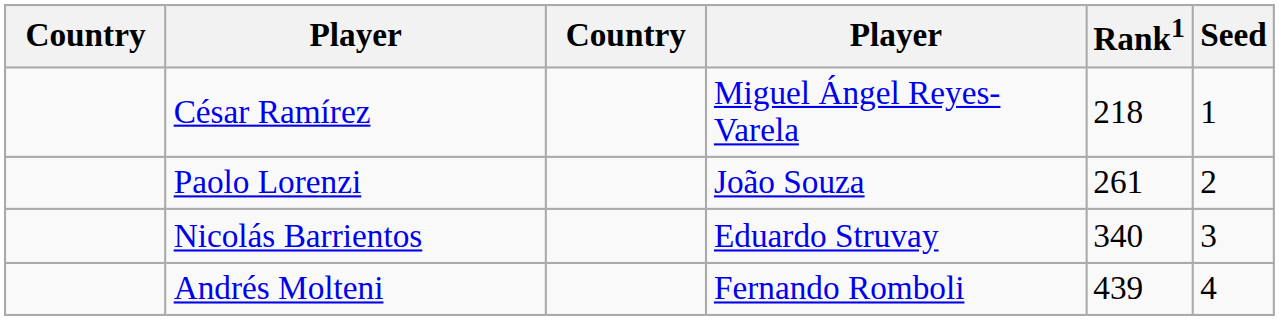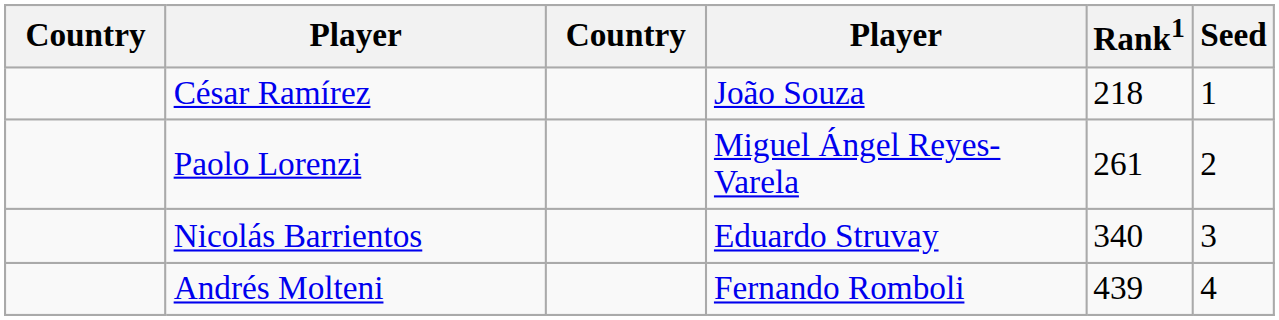 <table class="sortable wikitable">
 <tr>
 <th width="70">Country</th>
 <th width="175">Player</th>
 <th width="70">Country</th>
 <th width="175">Player</th>
 <th>Rank<sup>1</sup></th>
 <th>Seed</th>
 </tr>
 <tr>
 <td></td>
 <td><a href='#'>César Ramírez</a></td>
 <td></td>
-<td><a href='#'>Miguel Ángel Reyes-Varela</a></td>
+<td><a href='#'>João Souza</a></td>
 <td>218</td>
 <td>1</td>
 </tr>
 <tr>
 <td></td>
 <td><a href='#'>Paolo Lorenzi</a></td>
 <td></td>
-<td><a href='#'>João Souza</a></td>
+<td><a href='#'>Miguel Ángel Reyes-Varela</a></td>
 <td>261</td>
 <td>2</td>
 </tr>
 <tr>
 <td></td>
 <td><a href='#'>Nicolás Barrientos</a></td>
 <td></td>
 <td><a href='#'>Eduardo Struvay</a></td>
 <td>340</td>
 <td>3</td>
 </tr>
 <tr>
 <td></td>
 <td><a href='#'>Andrés Molteni</a></td>
 <td></td>
 <td><a href='#'>Fernando Romboli</a></td>
 <td>439</td>
 <td>4</td>
 </tr>
 </table>
